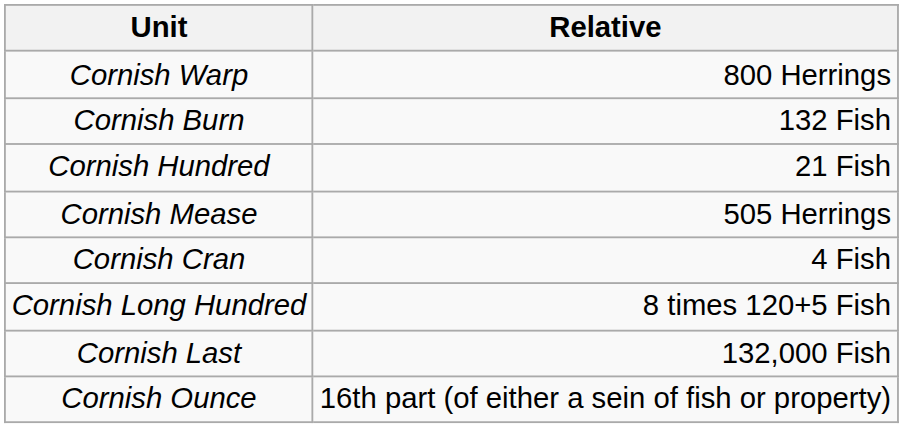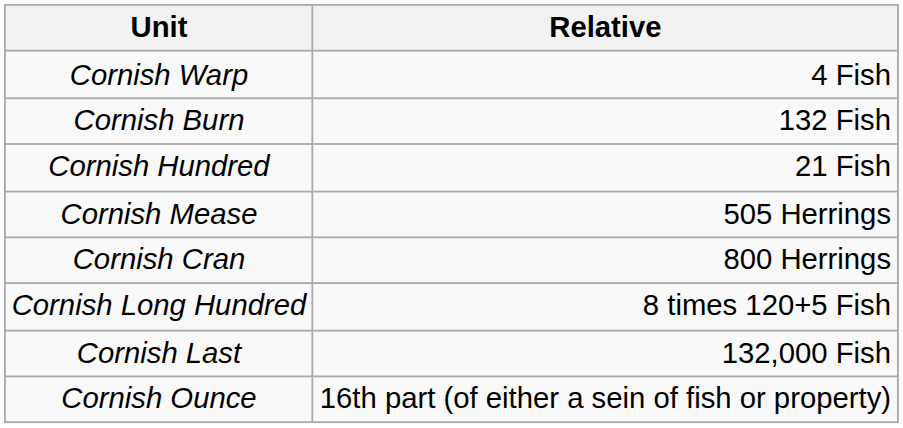 <table class="wikitable" style="margin-right:0">
 <tr>
 <th>Unit</th>
 <th>Relative</th>
 </tr>
 <tr>
 <td align=center><em>Cornish Warp</em></td>
-<td align=right>800 Herrings</td>
+<td align=right>4 Fish</td>
 </tr>
 <tr>
 <td align=center><em>Cornish Burn</em></td>
 <td align=right>132 Fish</td>
 </tr>
 <tr>
 <td align=center><em>Cornish Hundred</em></td>
 <td align=right>21 Fish</td>
 </tr>
 <tr>
 <td align=center><em>Cornish Mease</em></td>
 <td align=right>505 Herrings</td>
 </tr>
 <tr>
 <td align=center><em>Cornish Cran</em></td>
-<td align=right>4 Fish</td>
+<td align=right>800 Herrings</td>
 </tr>
 <tr>
 <td align=center><em>Cornish Long Hundred</em></td>
 <td align=right>8 times 120+5 Fish</td>
 </tr>
 <tr>
 <td align=center><em>Cornish Last</em></td>
 <td align=right>132,000 Fish</td>
 </tr>
 <tr>
 <td align=center><em>Cornish Ounce</em></td>
 <td align=right>16th part (of either a sein of fish or property)</td>
 </tr>
 </table>
